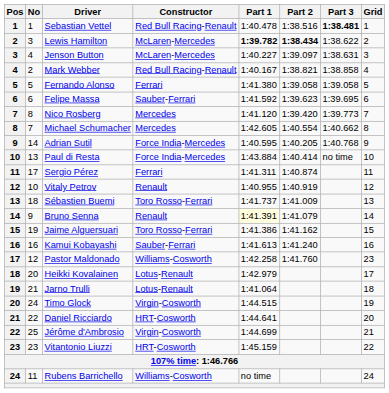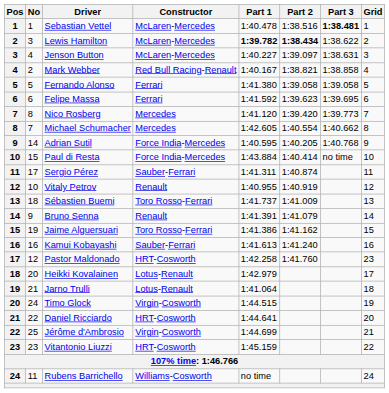 <table class="wikitable sortable" style="font-size:85%">
 <tr>
 <th>Pos</th>
 <th>No</th>
 <th>Driver</th>
 <th>Constructor</th>
 <th>Part 1</th>
 <th>Part 2</th>
 <th>Part 3</th>
 <th>Grid</th>
 </tr>
 <tr>
 <th>1</th>
 <td>1</td>
 <td> <a href='#'>Sebastian Vettel</a></td>
-<td><a href='#'>Red Bull Racing</a>-<a href='#'>Renault</a></td>
+<td><a href='#'>McLaren</a>-<a href='#'>Mercedes</a></td>
 <td>1:40.478</td>
 <td>1:38.516</td>
 <td><strong>1:38.481</strong></td>
 <td>1</td>
 </tr>
 <tr>
 <th>2</th>
 <td>3</td>
 <td> <a href='#'>Lewis Hamilton</a></td>
 <td><a href='#'>McLaren</a>-<a href='#'>Mercedes</a></td>
 <td><strong>1:39.782</strong></td>
 <td><strong>1:38.434</strong></td>
 <td>1:38.622</td>
 <td>2</td>
 </tr>
 <tr>
 <th>3</th>
 <td>4</td>
 <td> <a href='#'>Jenson Button</a></td>
 <td><a href='#'>McLaren</a>-<a href='#'>Mercedes</a></td>
 <td>1:40.227</td>
 <td>1:39.097</td>
 <td>1:38.631</td>
 <td>3</td>
 </tr>
 <tr>
 <th>4</th>
 <td>2</td>
 <td> <a href='#'>Mark Webber</a></td>
 <td><a href='#'>Red Bull Racing</a>-<a href='#'>Renault</a></td>
 <td>1:40.167</td>
 <td>1:38.821</td>
 <td>1:38.858</td>
 <td>4</td>
 </tr>
 <tr>
 <th>5</th>
 <td>5</td>
 <td> <a href='#'>Fernando Alonso</a></td>
 <td><a href='#'>Ferrari</a></td>
 <td>1:41.380</td>
 <td>1:39.058</td>
 <td>1:39.058</td>
 <td>5</td>
 </tr>
 <tr>
 <th>6</th>
 <td>6</td>
 <td> <a href='#'>Felipe Massa</a></td>
-<td><a href='#'>Sauber</a>-<a href='#'>Ferrari</a></td>
+<td><a href='#'>Ferrari</a></td>
 <td>1:41.592</td>
 <td>1:39.623</td>
 <td>1:39.695</td>
 <td>6</td>
 </tr>
 <tr>
 <th>7</th>
 <td>8</td>
 <td> <a href='#'>Nico Rosberg</a></td>
 <td><a href='#'>Mercedes</a></td>
 <td>1:41.120</td>
 <td>1:39.420</td>
 <td>1:39.773</td>
 <td>7</td>
 </tr>
 <tr>
 <th>8</th>
 <td>7</td>
 <td> <a href='#'>Michael Schumacher</a></td>
 <td><a href='#'>Mercedes</a></td>
 <td>1:42.605</td>
 <td>1:40.554</td>
 <td>1:40.662</td>
 <td>8</td>
 </tr>
 <tr>
 <th>9</th>
 <td>14</td>
 <td> <a href='#'>Adrian Sutil</a></td>
 <td><a href='#'>Force India</a>-<a href='#'>Mercedes</a></td>
 <td>1:40.595</td>
 <td>1:40.205</td>
 <td>1:40.768</td>
 <td>9</td>
 </tr>
 <tr>
 <th>10</th>
-<td>13</td>
+<td>15</td>
 <td> <a href='#'>Paul di Resta</a></td>
 <td><a href='#'>Force India</a>-<a href='#'>Mercedes</a></td>
 <td>1:43.884</td>
 <td>1:40.414</td>
 <td>no time</td>
 <td>10</td>
 </tr>
 <tr>
 <th>11</th>
 <td>17</td>
 <td> <a href='#'>Sergio Pérez</a></td>
-<td><a href='#'>Ferrari</a></td>
+<td><a href='#'>Sauber</a>-<a href='#'>Ferrari</a></td>
 <td>1:41.311</td>
 <td>1:40.874</td>
 <td></td>
 <td>11</td>
 </tr>
 <tr>
 <th>12</th>
 <td>10</td>
 <td> <a href='#'>Vitaly Petrov</a></td>
 <td><a href='#'>Renault</a></td>
 <td>1:40.955</td>
 <td>1:40.919</td>
 <td></td>
 <td>12</td>
 </tr>
 <tr>
 <th>13</th>
 <td>18</td>
 <td> <a href='#'>Sébastien Buemi</a></td>
 <td><a href='#'>Toro Rosso</a>-<a href='#'>Ferrari</a></td>
 <td>1:41.737</td>
 <td>1:41.009</td>
 <td></td>
 <td>13</td>
 </tr>
 <tr>
 <th>14</th>
 <td>9</td>
 <td> <a href='#'>Bruno Senna</a></td>
 <td><a href='#'>Renault</a></td>
-<td style="background: lightyellow;">1:41.391</td>
+<td>1:41.391</td>
 <td>1:41.079</td>
 <td></td>
 <td>14</td>
 </tr>
 <tr>
 <th>15</th>
 <td>19</td>
 <td> <a href='#'>Jaime Alguersuari</a></td>
 <td><a href='#'>Toro Rosso</a>-<a href='#'>Ferrari</a></td>
 <td>1:41.386</td>
 <td>1:41.162</td>
 <td></td>
 <td>15</td>
 </tr>
 <tr>
 <th>16</th>
 <td>16</td>
 <td> <a href='#'>Kamui Kobayashi</a></td>
 <td><a href='#'>Sauber</a>-<a href='#'>Ferrari</a></td>
 <td>1:41.613</td>
 <td>1:41.240</td>
 <td></td>
 <td>16</td>
 </tr>
 <tr>
 <th>17</th>
 <td>12</td>
 <td> <a href='#'>Pastor Maldonado</a></td>
-<td><a href='#'>Williams</a>-<a href='#'>Cosworth</a></td>
+<td><a href='#'>HRT</a>-<a href='#'>Cosworth</a></td>
 <td>1:42.258</td>
 <td>1:41.760</td>
 <td></td>
 <td>23</td>
 </tr>
 <tr>
 <th>18</th>
 <td>20</td>
 <td> <a href='#'>Heikki Kovalainen</a></td>
 <td><a href='#'>Lotus</a>-<a href='#'>Renault</a></td>
 <td>1:42.979</td>
 <td></td>
 <td></td>
 <td>17</td>
 </tr>
 <tr>
 <th>19</th>
 <td>21</td>
 <td> <a href='#'>Jarno Trulli</a></td>
 <td><a href='#'>Lotus</a>-<a href='#'>Renault</a></td>
 <td>1:41.064</td>
 <td></td>
 <td></td>
 <td>18</td>
 </tr>
 <tr>
 <th>20</th>
 <td>24</td>
 <td> <a href='#'>Timo Glock</a></td>
 <td><a href='#'>Virgin</a>-<a href='#'>Cosworth</a></td>
 <td>1:44.515</td>
 <td></td>
 <td></td>
 <td>19</td>
 </tr>
 <tr>
 <th>21</th>
 <td>22</td>
 <td> <a href='#'>Daniel Ricciardo</a></td>
 <td><a href='#'>HRT</a>-<a href='#'>Cosworth</a></td>
 <td>1:44.641</td>
 <td></td>
 <td></td>
 <td>20</td>
 </tr>
 <tr>
 <th>22</th>
 <td>25</td>
 <td> <a href='#'>Jérôme d'Ambrosio</a></td>
 <td><a href='#'>Virgin</a>-<a href='#'>Cosworth</a></td>
 <td>1:44.699</td>
 <td></td>
 <td></td>
 <td>21</td>
 </tr>
 <tr>
 <th>23</th>
 <td>23</td>
 <td> <a href='#'>Vitantonio Liuzzi</a></td>
 <td><a href='#'>HRT</a>-<a href='#'>Cosworth</a></td>
 <td>1:45.159</td>
 <td></td>
 <td></td>
 <td>22</td>
 </tr>
 <tr>
 <th colspan=8><a href='#'>107% time</a>: 1:46.766</th>
 </tr>
 <tr>
 <th>24</th>
 <td>11</td>
 <td> <a href='#'>Rubens Barrichello</a></td>
 <td><a href='#'>Williams</a>-<a href='#'>Cosworth</a></td>
 <td>no time</td>
 <td></td>
 <td></td>
 <td>24</td>
 </tr>
 <tr>
 <th colspan="8"></th>
 </tr>
 </table>
